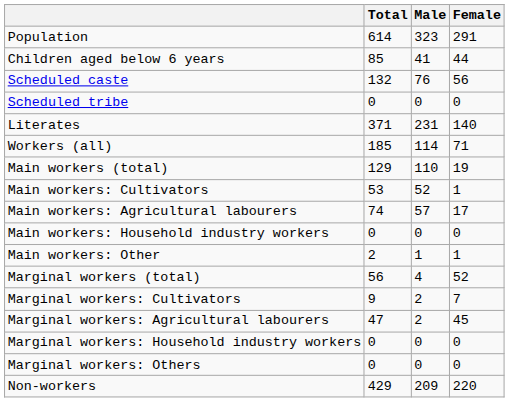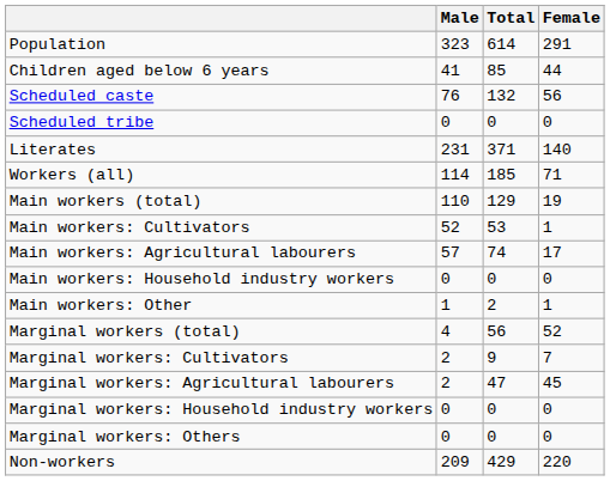 <table class="wikitable sortable">
 <tr>
 <th></th>
+<th>Male</th>
 <th>Total</th>
-<th>Male</th>
 <th>Female</th>
 </tr>
 <tr>
 <td>Population</td>
+<td>323</td>
 <td>614</td>
-<td>323</td>
 <td>291</td>
 </tr>
 <tr>
 <td>Children aged below 6 years</td>
+<td>41</td>
 <td>85</td>
-<td>41</td>
 <td>44</td>
 </tr>
 <tr>
 <td><a href='#'>Scheduled caste</a></td>
+<td>76</td>
 <td>132</td>
-<td>76</td>
 <td>56</td>
 </tr>
 <tr>
 <td><a href='#'>Scheduled tribe</a></td>
 <td>0</td>
 <td>0</td>
 <td>0</td>
 </tr>
 <tr>
 <td>Literates</td>
+<td>231</td>
 <td>371</td>
-<td>231</td>
 <td>140</td>
 </tr>
 <tr>
 <td>Workers (all)</td>
+<td>114</td>
 <td>185</td>
-<td>114</td>
 <td>71</td>
 </tr>
 <tr>
 <td>Main workers (total)</td>
+<td>110</td>
 <td>129</td>
-<td>110</td>
 <td>19</td>
 </tr>
 <tr>
 <td>Main workers: Cultivators</td>
+<td>52</td>
 <td>53</td>
-<td>52</td>
 <td>1</td>
 </tr>
 <tr>
 <td>Main workers: Agricultural labourers</td>
+<td>57</td>
 <td>74</td>
-<td>57</td>
 <td>17</td>
 </tr>
 <tr>
 <td>Main workers: Household industry workers</td>
 <td>0</td>
 <td>0</td>
 <td>0</td>
 </tr>
 <tr>
 <td>Main workers: Other</td>
+<td>1</td>
 <td>2</td>
-<td>1</td>
 <td>1</td>
 </tr>
 <tr>
 <td>Marginal workers (total)</td>
+<td>4</td>
 <td>56</td>
-<td>4</td>
 <td>52</td>
 </tr>
 <tr>
 <td>Marginal workers: Cultivators</td>
+<td>2</td>
 <td>9</td>
-<td>2</td>
 <td>7</td>
 </tr>
 <tr>
 <td>Marginal workers: Agricultural labourers</td>
+<td>2</td>
 <td>47</td>
-<td>2</td>
 <td>45</td>
 </tr>
 <tr>
 <td>Marginal workers: Household industry workers</td>
 <td>0</td>
 <td>0</td>
 <td>0</td>
 </tr>
 <tr>
 <td>Marginal workers: Others</td>
 <td>0</td>
 <td>0</td>
 <td>0</td>
 </tr>
 <tr>
 <td>Non-workers</td>
+<td>209</td>
 <td>429</td>
-<td>209</td>
 <td>220</td>
 </tr>
 </table>
